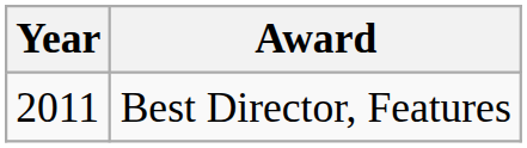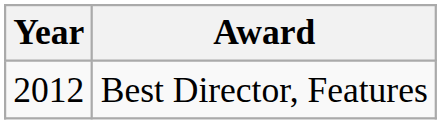 <table class="wikitable">
 <tr>
 <th>Year</th>
 <th>Award</th>
 </tr>
 <tr>
-<td>2011</td>
+<td>2012</td>
 <td>Best Director, Features</td>
 </tr>
 </table>
